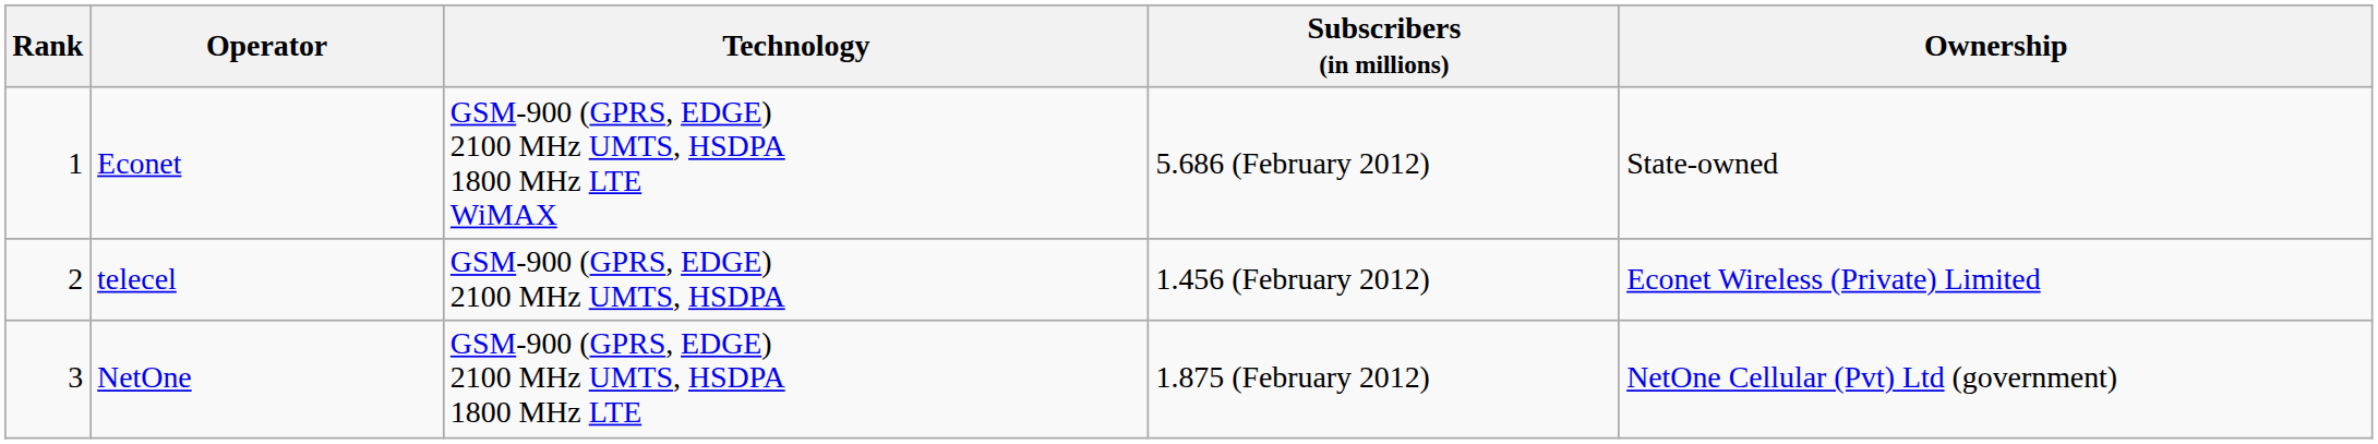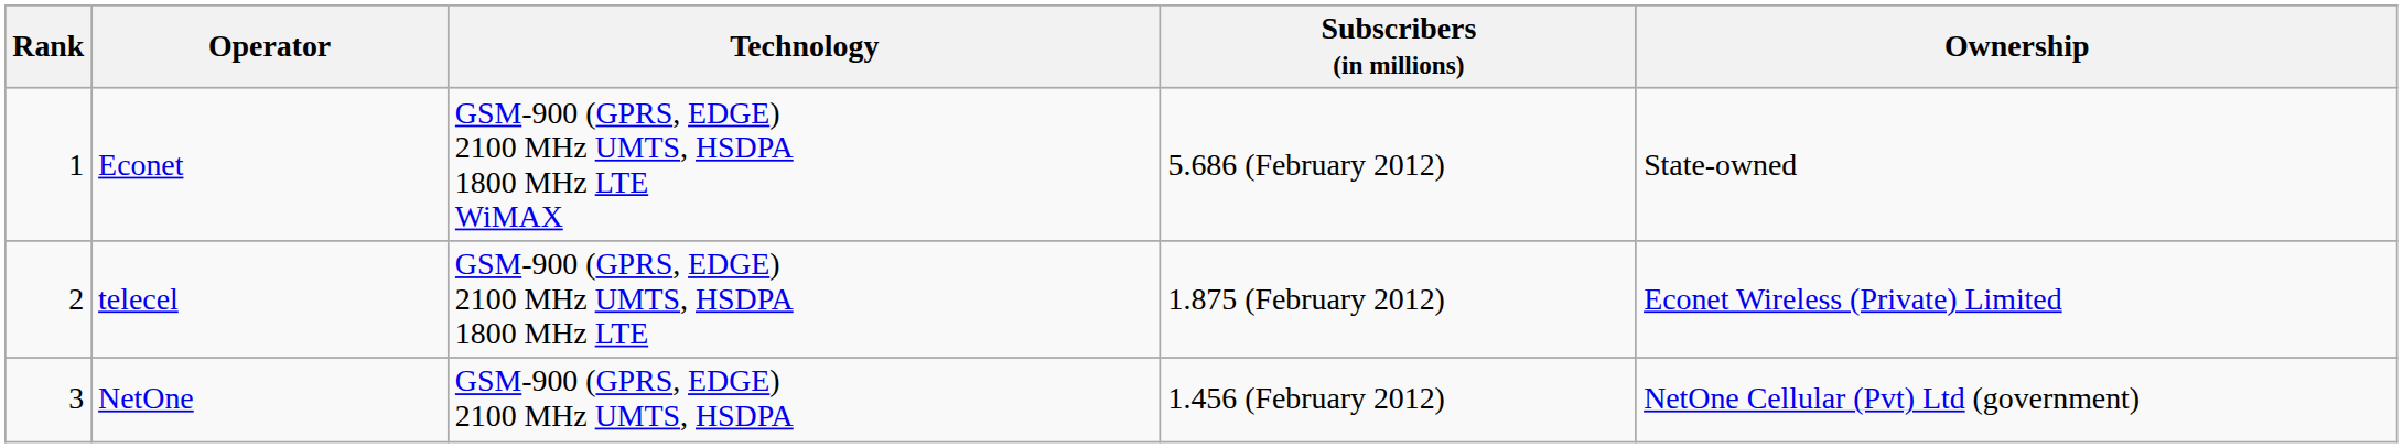 <table class="wikitable">
 <tr>
 <th style="width:3%;">Rank</th>
 <th style="width:15%;">Operator</th>
 <th style="width:30%;">Technology</th>
 <th style="width:20%;">Subscribers<br><small>(in millions)</small></th>
 <th style="width:32%;">Ownership</th>
 </tr>
 <tr>
 <td align=right>1</td>
 <td><a href='#'>Econet</a></td>
 <td><a href='#'>GSM</a>-900 (<a href='#'>GPRS</a>, <a href='#'>EDGE</a>)<br>2100 MHz <a href='#'>UMTS</a>, <a href='#'>HSDPA</a><br>1800 MHz <a href='#'>LTE</a><br><a href='#'>WiMAX</a></td>
 <td>5.686 (February 2012)</td>
 <td>State-owned</td>
 </tr>
 <tr>
 <td align=right>2</td>
 <td><a href='#'>telecel</a></td>
-<td><a href='#'>GSM</a>-900 (<a href='#'>GPRS</a>, <a href='#'>EDGE</a>)<br>2100 MHz <a href='#'>UMTS</a>, <a href='#'>HSDPA</a></td>
-<td>1.456 (February 2012)</td>
+<td><a href='#'>GSM</a>-900 (<a href='#'>GPRS</a>, <a href='#'>EDGE</a>)<br>2100 MHz <a href='#'>UMTS</a>, <a href='#'>HSDPA</a><br>1800 MHz <a href='#'>LTE</a></td>
+<td>1.875  (February 2012)</td>
 <td><a href='#'>Econet Wireless (Private) Limited</a></td>
 </tr>
 <tr>
 <td align=right>3</td>
 <td><a href='#'>NetOne</a></td>
-<td><a href='#'>GSM</a>-900 (<a href='#'>GPRS</a>, <a href='#'>EDGE</a>)<br>2100 MHz <a href='#'>UMTS</a>, <a href='#'>HSDPA</a><br>1800 MHz <a href='#'>LTE</a></td>
-<td>1.875  (February 2012)</td>
+<td><a href='#'>GSM</a>-900 (<a href='#'>GPRS</a>, <a href='#'>EDGE</a>)<br>2100 MHz <a href='#'>UMTS</a>, <a href='#'>HSDPA</a></td>
+<td>1.456 (February 2012)</td>
 <td><a href='#'>NetOne Cellular (Pvt) Ltd</a> (government)</td>
 </tr>
 </table>
